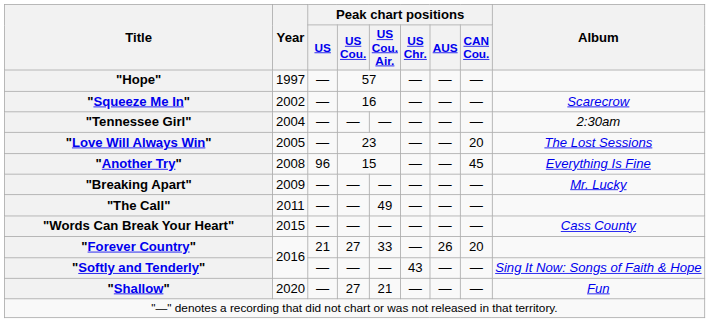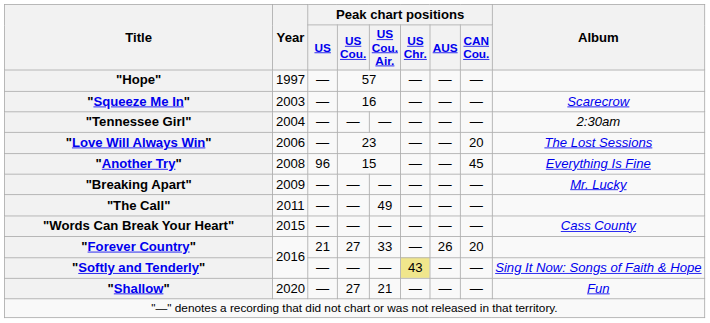 <table class="wikitable plainrowheaders" style="text-align:center;" border="1">
 <tr>
 <th scope="col" rowspan="2" style="width:20em;">Title</th>
 <th scope="col" rowspan="2">Year</th>
 <th scope="col" colspan="6">Peak chart positions</th>
 <th scope="col" rowspan="2">Album</th>
 </tr>
 <tr>
 <th scope="col" style="width:2em;font-size:90%;"><a href='#'>US</a><br></th>
 <th scope="col" style="width:2em;font-size:90%;"><a href='#'>US<br>Cou.</a><br></th>
 <th scope="col" style="width:2em;font-size:90%;"><a href='#'>US<br>Cou.<br>Air.</a><br></th>
 <th scope="col" style="width:2em;font-size:90%;"><a href='#'>US<br>Chr.</a><br></th>
 <th scope="col" style="width:2em;font-size:90%;"><a href='#'>AUS</a><br></th>
 <th scope="col" style="width:2em;font-size:90%;"><a href='#'>CAN<br>Cou.</a><br></th>
 </tr>
 <tr>
 <th scope="row">"Hope"<br></th>
 <td>1997</td>
 <td>—</td>
 <td colspan="2">57</td>
 <td>—</td>
 <td>—</td>
 <td>—</td>
 <td></td>
 </tr>
 <tr>
 <th scope="row">"<a href='#'>Squeeze Me In</a>"<br></th>
-<td>2002</td>
+<td>2003</td>
 <td>—</td>
 <td colspan="2">16</td>
 <td>—</td>
 <td>—</td>
 <td>—</td>
 <td><em><a href='#'>Scarecrow</a></em></td>
 </tr>
 <tr>
 <th scope="row">"Tennessee Girl"<br></th>
 <td>2004</td>
 <td>—</td>
 <td>—</td>
 <td>—</td>
 <td>—</td>
 <td>—</td>
 <td>—</td>
 <td><em>2:30am</em></td>
 </tr>
 <tr>
 <th scope="row">"<a href='#'>Love Will Always Win</a>"<br></th>
-<td>2005</td>
+<td>2006</td>
 <td>—</td>
 <td colspan="2">23</td>
 <td>—</td>
 <td>—</td>
 <td>20</td>
 <td><em><a href='#'>The Lost Sessions</a></em></td>
 </tr>
 <tr>
 <th scope="row">"<a href='#'>Another Try</a>"<br></th>
 <td>2008</td>
 <td>96</td>
 <td colspan="2">15</td>
 <td>—</td>
 <td>—</td>
 <td>45</td>
 <td><em><a href='#'>Everything Is Fine</a></em></td>
 </tr>
 <tr>
 <th scope="row">"Breaking Apart"<br></th>
 <td>2009</td>
 <td>—</td>
 <td>—</td>
 <td>—</td>
 <td>—</td>
 <td>—</td>
 <td>—</td>
 <td><em><a href='#'>Mr. Lucky</a></em></td>
 </tr>
 <tr>
 <th scope="row">"The Call"<br></th>
 <td>2011</td>
 <td>—</td>
 <td>—</td>
 <td>49</td>
 <td>—</td>
 <td>—</td>
 <td>—</td>
 <td></td>
 </tr>
 <tr>
 <th scope="row">"Words Can Break Your Heart"<br></th>
 <td>2015</td>
 <td>—</td>
 <td>—</td>
 <td>—</td>
 <td>—</td>
 <td>—</td>
 <td>—</td>
 <td><em><a href='#'>Cass County</a></em></td>
 </tr>
 <tr>
 <th scope="row">"<a href='#'>Forever Country</a>"<br></th>
 <td rowspan="2">2016</td>
 <td>21</td>
 <td>27</td>
 <td>33</td>
 <td>—</td>
 <td>26</td>
 <td>20</td>
 <td></td>
 </tr>
 <tr>
 <th scope="row">"<a href='#'>Softly and Tenderly</a>"<br></th>
 <td>—</td>
 <td>—</td>
 <td>—</td>
-<td>43</td>
+<td style="background: khaki;">43</td>
 <td>—</td>
 <td>—</td>
 <td><em><a href='#'>Sing It Now: Songs of Faith & Hope</a></em></td>
 </tr>
 <tr>
 <th scope="row">"<a href='#'>Shallow</a>"<br></th>
 <td>2020</td>
 <td>—</td>
 <td>27</td>
 <td>21</td>
 <td>—</td>
 <td>—</td>
 <td>—</td>
 <td><em><a href='#'>Fun</a></em></td>
 </tr>
 <tr>
 <td colspan="9" style="font-size:90%">"—" denotes a recording that did not chart or was not released in that territory.</td>
 </tr>
 </table>
